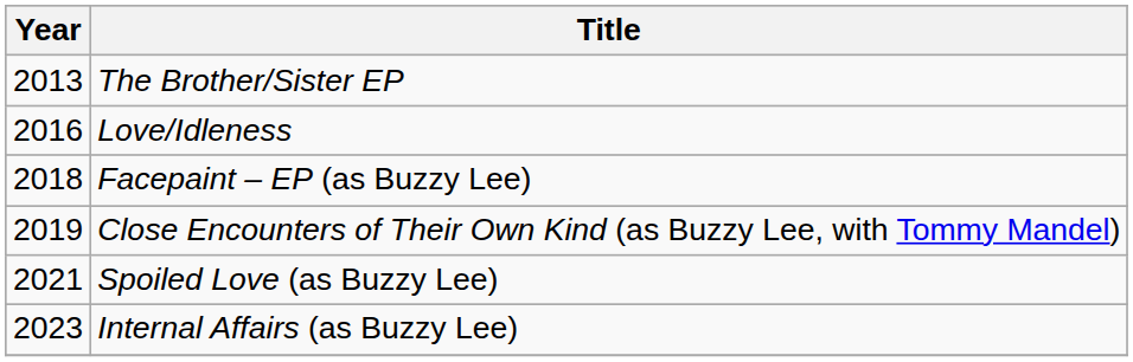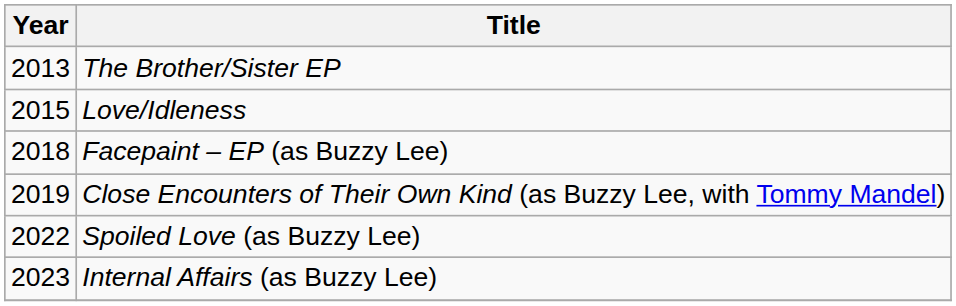 <table class="wikitable sortable">
 <tr>
 <th>Year</th>
 <th>Title</th>
 </tr>
 <tr>
 <td>2013</td>
 <td><em>The Brother/Sister EP</em></td>
 </tr>
 <tr>
-<td>2016</td>
+<td>2015</td>
 <td><em>Love/Idleness</em></td>
 </tr>
 <tr>
 <td>2018</td>
 <td><em>Facepaint – EP</em> (as Buzzy Lee)</td>
 </tr>
 <tr>
 <td>2019</td>
 <td><em>Close Encounters of Their Own Kind</em> (as Buzzy Lee, with <a href='#'>Tommy Mandel</a>)</td>
 </tr>
 <tr>
-<td>2021</td>
+<td>2022</td>
 <td><em>Spoiled Love</em> (as Buzzy Lee)</td>
 </tr>
 <tr>
 <td>2023</td>
 <td><em>Internal Affairs</em> (as Buzzy Lee)</td>
 </tr>
 <tr>
 </tr>
 </table>
